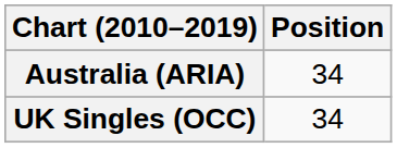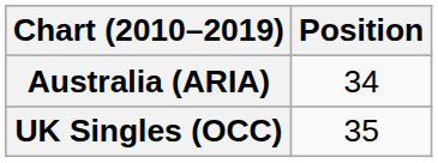 <table class="wikitable sortable plainrowheaders" style="text-align:center">
 <tr>
 <th scope="col">Chart (2010–2019)</th>
 <th scope="col">Position</th>
 </tr>
 <tr>
 <th scope="row">Australia (ARIA)</th>
 <td>34</td>
 </tr>
 <tr>
 <th scope="row">UK Singles (OCC)</th>
-<td>34</td>
+<td>35</td>
 </tr>
 </table>
